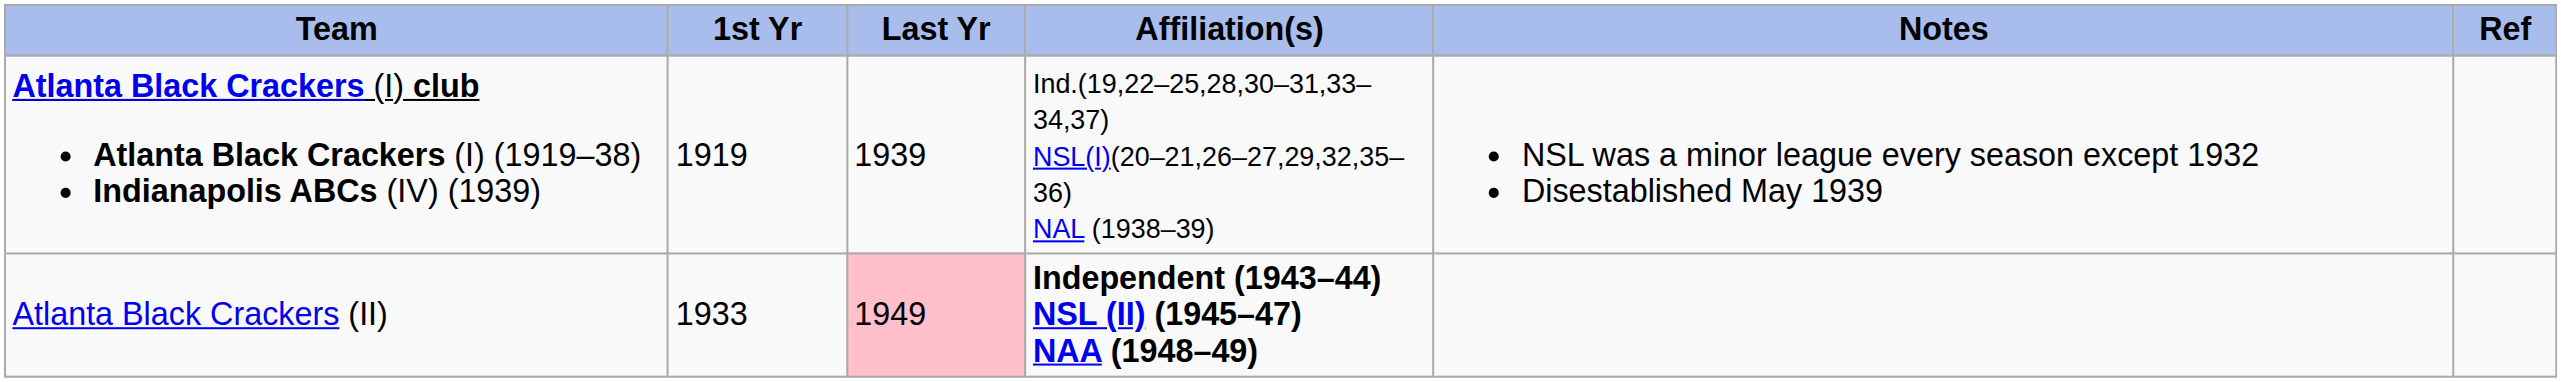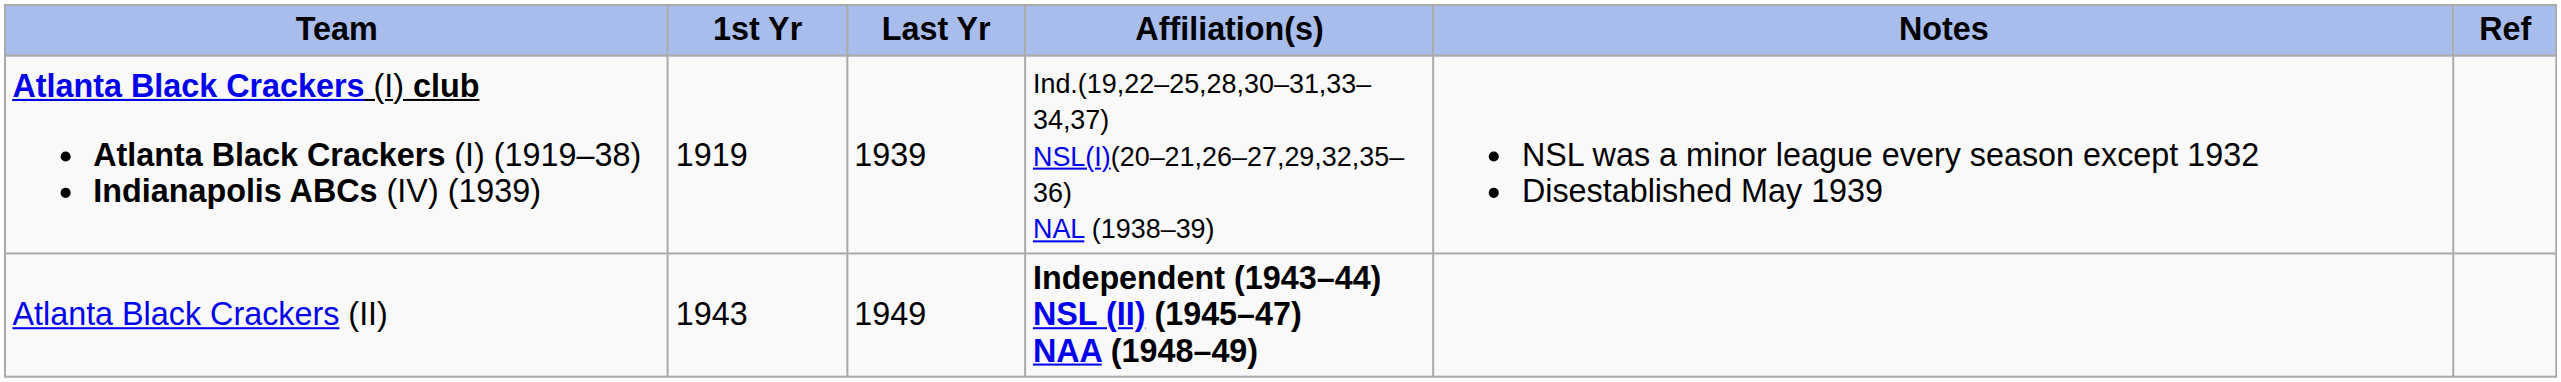 <table class="wikitable" style="width: 100%">
 <tr>
 <th style="background:#a8bdec; width:26%;">Team</th>
 <th style="width:7%; background:#a8bdec;">1st Yr</th>
 <th style="width:7%; background:#a8bdec;">Last Yr</th>
 <th style="width:16%; background:#a8bdec;">Affiliation(s)</th>
 <th style="width:40%; background:#a8bdec;">Notes</th>
 <th style="width:4%; background:#a8bdec;">Ref</th>
 </tr>
 <tr id="Atlanta Black Crackers (I)">
 <td><u><strong><a href='#'>Atlanta Black Crackers</a></strong> (I) <strong>club</strong></u><br><ul><li><strong>Atlanta Black Crackers</strong> (I) (1919–38)</li><li><strong>Indianapolis ABCs</strong> (IV) (1939)</li></ul></td>
 <td>1919</td>
 <td>1939</td>
 <td><small>Ind.(19,22–25,28,30–31,33–34,37)<br><a href='#'>NSL(I)</a>(20–21,26–27,29,32,35–36)<br><a href='#'>NAL</a> (1938–39)</small></td>
 <td><br><ul><li>NSL was a minor league every season except 1932</li><li>Disestablished May 1939</li></ul></td>
 <td></td>
 </tr>
 <tr>
 <td><a href='#'>Atlanta Black Crackers</a> (II)</td>
-<td>1933</td>
-<td style="background: pink;">1949</td>
+<td>1943</td>
+<td>1949</td>
 <td><strong>Independent (1943–44)<br><a href='#'>NSL (II)</a> (1945–47)<br><a href='#'>NAA</a> (1948–49)</strong></td>
 <td></td>
 <td></td>
 </tr>
 </table>
